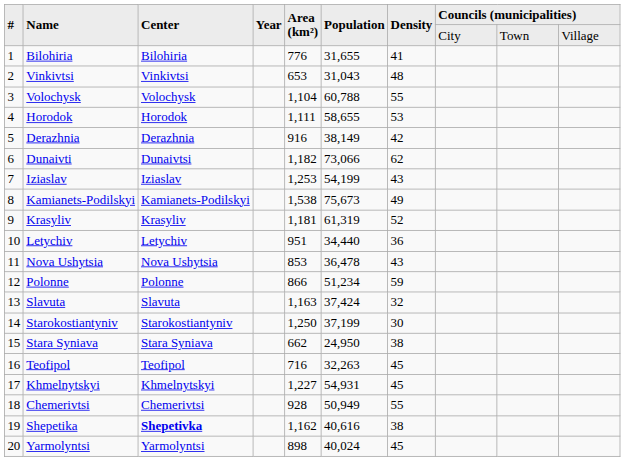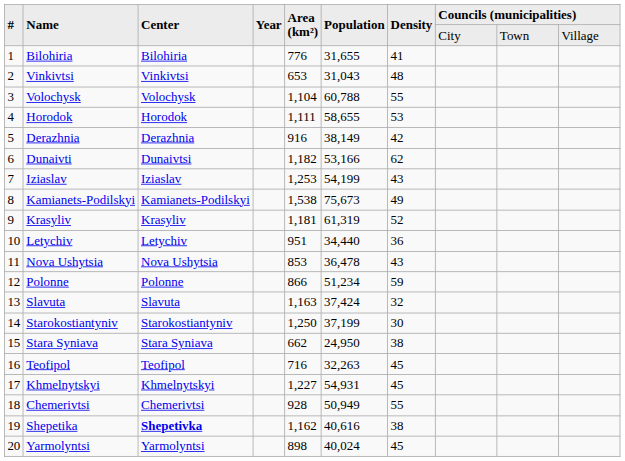 <table class="wikitable">
 <tr bgcolor="#ECECEC">
 <td rowspan=2><strong>#</strong></td>
 <td rowspan=2><strong>Name</strong></td>
 <td rowspan=2><strong>Center</strong></td>
 <td rowspan=2><strong>Year</strong></td>
 <td rowspan=2><strong>Area<br>(km²)</strong></td>
 <td rowspan=2><strong>Population</strong></td>
 <td rowspan=2><strong>Density</strong></td>
 <td colspan=3><strong>Councils (municipalities)</strong></td>
 </tr>
 <tr bgcolor="#ECECEC">
 <td width=10%>City</td>
 <td width=10%>Town</td>
 <td width=10%>Village</td>
 </tr>
 <tr>
 <td>1</td>
 <td><a href='#'>Bilohiria</a></td>
 <td><a href='#'>Bilohiria</a></td>
 <td></td>
 <td>776</td>
 <td>31,655</td>
 <td>41</td>
 <td></td>
 <td></td>
 <td></td>
 </tr>
 <tr>
 <td>2</td>
 <td><a href='#'>Vinkivtsi</a></td>
 <td><a href='#'>Vinkivtsi</a></td>
 <td></td>
 <td>653</td>
 <td>31,043</td>
 <td>48</td>
 <td></td>
 <td></td>
 <td></td>
 </tr>
 <tr>
 <td>3</td>
 <td><a href='#'>Volochysk</a></td>
 <td><a href='#'>Volochysk</a></td>
 <td></td>
 <td>1,104</td>
 <td>60,788</td>
 <td>55</td>
 <td></td>
 <td></td>
 <td></td>
 </tr>
 <tr>
 <td>4</td>
 <td><a href='#'>Horodok</a></td>
 <td><a href='#'>Horodok</a></td>
 <td></td>
 <td>1,111</td>
 <td>58,655</td>
 <td>53</td>
 <td></td>
 <td></td>
 <td></td>
 </tr>
 <tr>
 <td>5</td>
 <td><a href='#'>Derazhnia</a></td>
 <td><a href='#'>Derazhnia</a></td>
 <td></td>
 <td>916</td>
 <td>38,149</td>
 <td>42</td>
 <td></td>
 <td></td>
 <td></td>
 </tr>
 <tr>
 <td>6</td>
 <td><a href='#'>Dunaivti</a></td>
 <td><a href='#'>Dunaivtsi</a></td>
 <td></td>
 <td>1,182</td>
-<td>73,066</td>
+<td>53,166</td>
 <td>62</td>
 <td></td>
 <td></td>
 <td></td>
 </tr>
 <tr>
 <td>7</td>
 <td><a href='#'>Iziaslav</a></td>
 <td><a href='#'>Iziaslav</a></td>
 <td></td>
 <td>1,253</td>
 <td>54,199</td>
 <td>43</td>
 <td></td>
 <td></td>
 <td></td>
 </tr>
 <tr>
 <td>8</td>
 <td><a href='#'>Kamianets-Podilskyi</a></td>
 <td><a href='#'>Kamianets-Podilskyi</a></td>
 <td></td>
 <td>1,538</td>
 <td>75,673</td>
 <td>49</td>
 <td></td>
 <td></td>
 <td></td>
 </tr>
 <tr>
 <td>9</td>
 <td><a href='#'>Krasyliv</a></td>
 <td><a href='#'>Krasyliv</a></td>
 <td></td>
 <td>1,181</td>
 <td>61,319</td>
 <td>52</td>
 <td></td>
 <td></td>
 <td></td>
 </tr>
 <tr>
 <td>10</td>
 <td><a href='#'>Letychiv</a></td>
 <td><a href='#'>Letychiv</a></td>
 <td></td>
 <td>951</td>
 <td>34,440</td>
 <td>36</td>
 <td></td>
 <td></td>
 <td></td>
 </tr>
 <tr>
 <td>11</td>
 <td><a href='#'>Nova Ushytsia</a></td>
 <td><a href='#'>Nova Ushytsia</a></td>
 <td></td>
 <td>853</td>
 <td>36,478</td>
 <td>43</td>
 <td></td>
 <td></td>
 <td></td>
 </tr>
 <tr>
 <td>12</td>
 <td><a href='#'>Polonne</a></td>
 <td><a href='#'>Polonne</a></td>
 <td></td>
 <td>866</td>
 <td>51,234</td>
 <td>59</td>
 <td></td>
 <td></td>
 <td></td>
 </tr>
 <tr>
 <td>13</td>
 <td><a href='#'>Slavuta</a></td>
 <td><a href='#'>Slavuta</a></td>
 <td></td>
 <td>1,163</td>
 <td>37,424</td>
 <td>32</td>
 <td></td>
 <td></td>
 <td></td>
 </tr>
 <tr>
 <td>14</td>
 <td><a href='#'>Starokostiantyniv</a></td>
 <td><a href='#'>Starokostiantyniv</a></td>
 <td></td>
 <td>1,250</td>
 <td>37,199</td>
 <td>30</td>
 <td></td>
 <td></td>
 <td></td>
 </tr>
 <tr>
 <td>15</td>
 <td><a href='#'>Stara Syniava</a></td>
 <td><a href='#'>Stara Syniava</a></td>
 <td></td>
 <td>662</td>
 <td>24,950</td>
 <td>38</td>
 <td></td>
 <td></td>
 <td></td>
 </tr>
 <tr>
 <td>16</td>
 <td><a href='#'>Teofipol</a></td>
 <td><a href='#'>Teofipol</a></td>
 <td></td>
 <td>716</td>
 <td>32,263</td>
 <td>45</td>
 <td></td>
 <td></td>
 <td></td>
 </tr>
 <tr>
 <td>17</td>
 <td><a href='#'>Khmelnytskyi</a></td>
 <td><a href='#'>Khmelnytskyi</a></td>
 <td></td>
 <td>1,227</td>
 <td>54,931</td>
 <td>45</td>
 <td></td>
 <td></td>
 <td></td>
 </tr>
 <tr>
 <td>18</td>
 <td><a href='#'>Chemerivtsi</a></td>
 <td><a href='#'>Chemerivtsi</a></td>
 <td></td>
 <td>928</td>
 <td>50,949</td>
 <td>55</td>
 <td></td>
 <td></td>
 <td></td>
 </tr>
 <tr>
 <td>19</td>
 <td><a href='#'>Shepetika</a></td>
 <td><strong><a href='#'>Shepetivka</a></strong></td>
 <td></td>
 <td>1,162</td>
 <td>40,616</td>
 <td>38</td>
 <td></td>
 <td></td>
 <td></td>
 </tr>
 <tr>
 <td>20</td>
 <td><a href='#'>Yarmolyntsi</a></td>
 <td><a href='#'>Yarmolyntsi</a></td>
 <td></td>
 <td>898</td>
 <td>40,024</td>
 <td>45</td>
 <td></td>
 <td></td>
 <td></td>
 </tr>
 </table>
